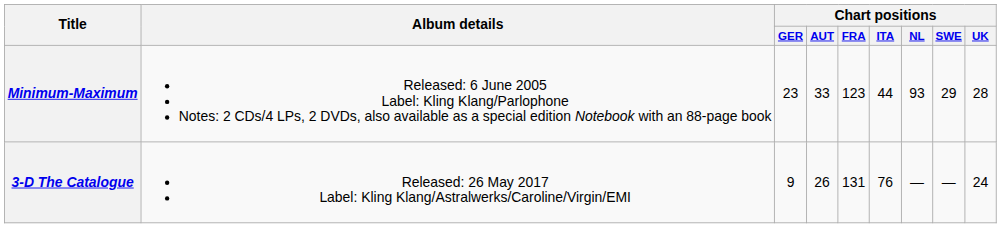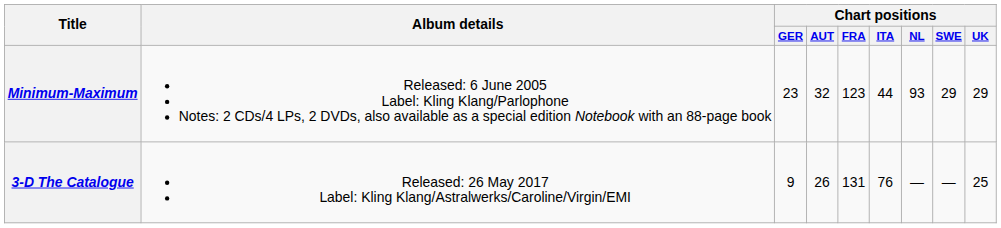 <table class="wikitable plainrowheaders" style=text-align:center;>
 <tr>
 <th rowspan="2">Title</th>
 <th rowspan="2">Album details</th>
 <th colspan="7">Chart positions</th>
 </tr>
 <tr style="font-size:smaller;">
 <th width="30"><a href='#'>GER</a><br></th>
 <th width="30"><a href='#'>AUT</a><br></th>
 <th width="30"><a href='#'>FRA</a> <br></th>
 <th width="30"><a href='#'>ITA</a><br></th>
 <th width="30"><a href='#'>NL</a><br></th>
 <th width="30"><a href='#'>SWE</a><br></th>
 <th width="30"><a href='#'>UK</a><br></th>
 </tr>
 <tr>
 <th scope="row"><em><a href='#'>Minimum-Maximum</a></em></th>
 <td><br><ul><li>Released: 6 June 2005</li><li>Label: Kling Klang/Parlophone</li><li>Notes: 2 CDs/4 LPs, 2 DVDs, also available as a special edition <em>Notebook</em> with an 88-page book</li></ul></td>
 <td>23</td>
-<td>33</td>
+<td>32</td>
 <td>123</td>
 <td>44</td>
 <td>93</td>
 <td>29</td>
-<td>28</td>
+<td>29</td>
 </tr>
 <tr>
 <th scope="row"><em><a href='#'>3-D The Catalogue</a></em></th>
 <td><br><ul><li>Released: 26 May 2017</li><li>Label: Kling Klang/Astralwerks/Caroline/Virgin/EMI</li></ul></td>
 <td>9</td>
 <td>26</td>
 <td>131</td>
 <td>76</td>
 <td>—</td>
 <td>—</td>
-<td>24</td>
+<td>25</td>
 </tr>
 </table>
